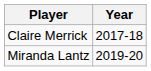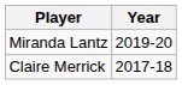 <table class="wikitable">
 <tr>
 <th>Player</th>
 <th>Year</th>
 </tr>
 <tr>
+<td>Miranda Lantz</td>
+<td>2019-20</td>
+</tr>
+<tr>
 <td>Claire Merrick</td>
 <td>2017-18</td>
 </tr>
-<tr>
-<td>Miranda Lantz</td>
-<td>2019-20</td>
-</tr>
 </table>
